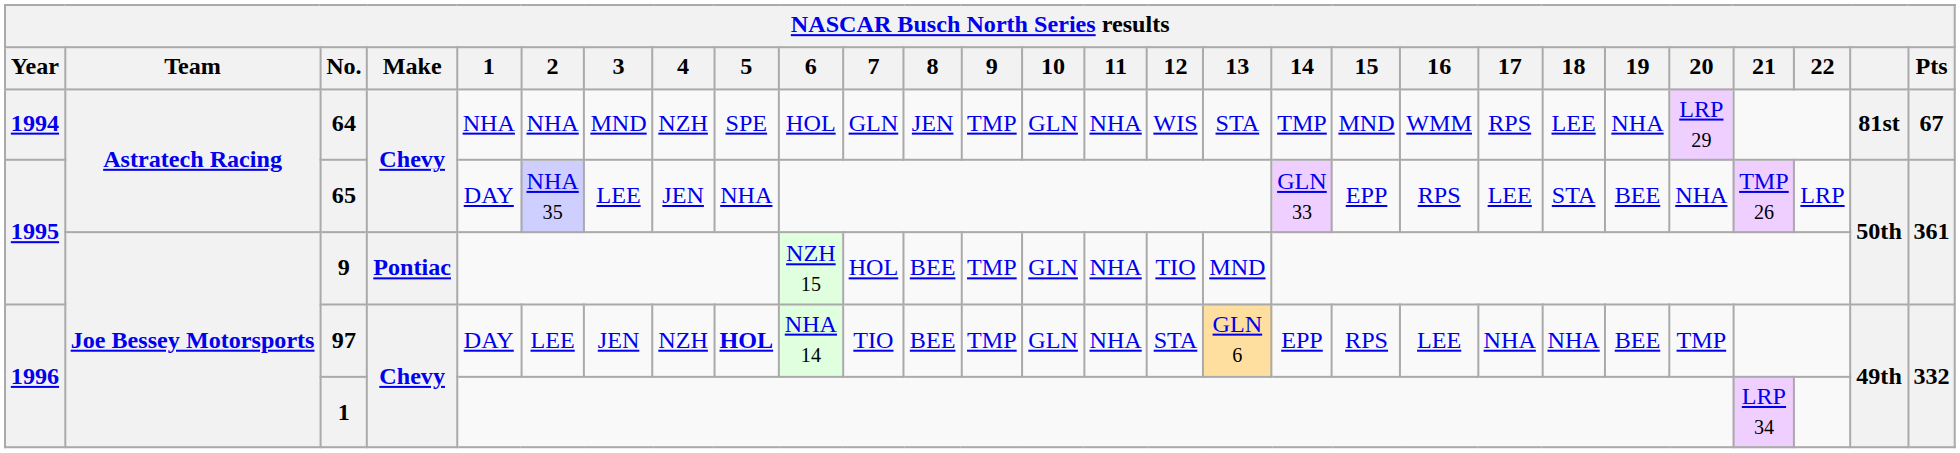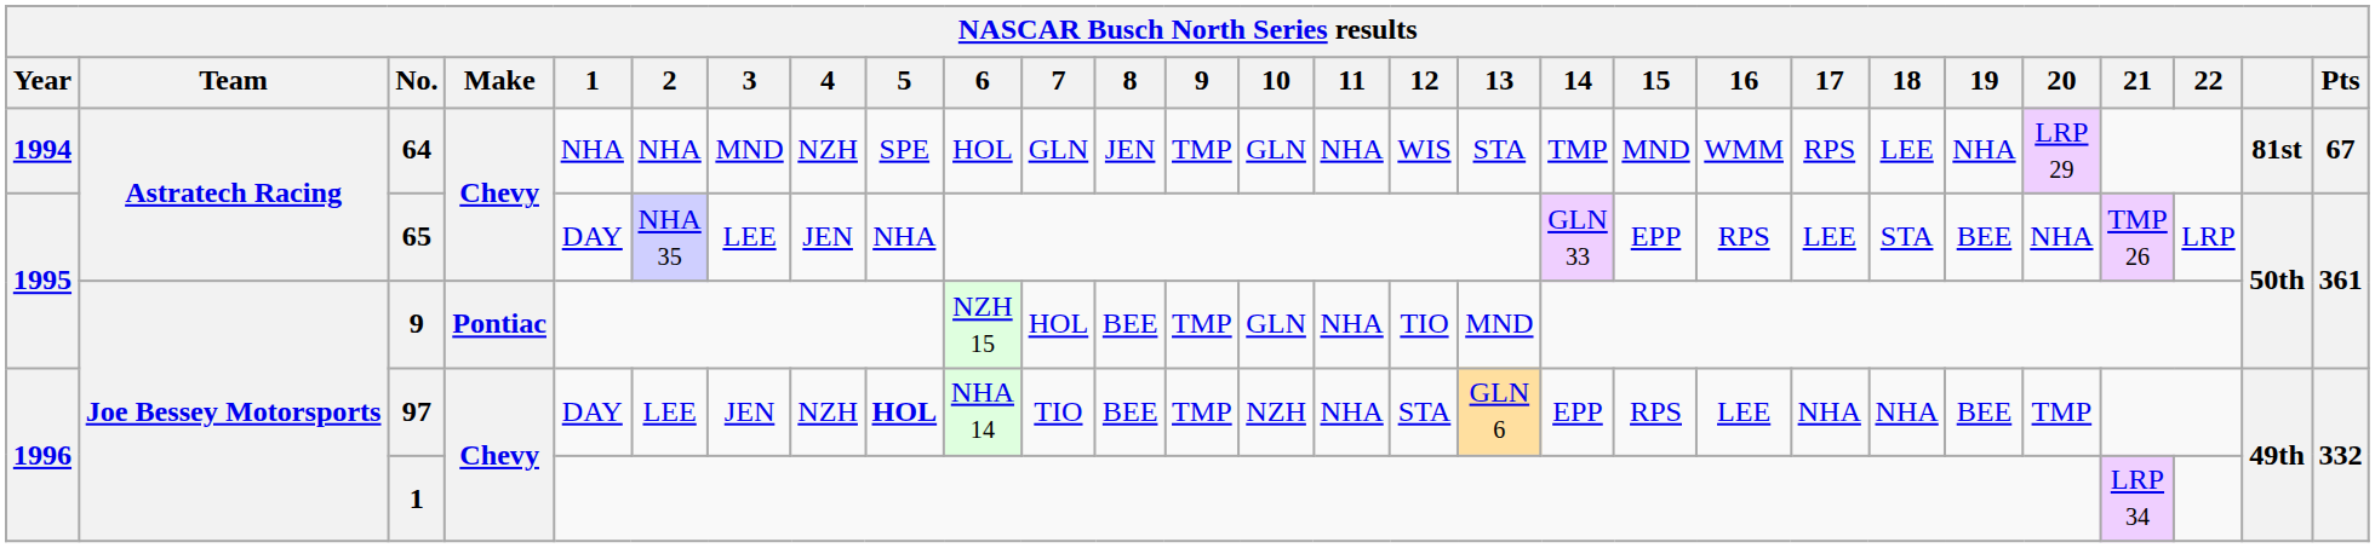 <table class="wikitable" style="text-align:center; font-size:75%">
 <tr>
 <th colspan=45><a href='#'>NASCAR Busch North Series</a> results</th>
 </tr>
 <tr>
 <th>Year</th>
 <th>Team</th>
 <th>No.</th>
 <th>Make</th>
 <th>1</th>
 <th>2</th>
 <th>3</th>
 <th>4</th>
 <th>5</th>
 <th>6</th>
 <th>7</th>
 <th>8</th>
 <th>9</th>
 <th>10</th>
 <th>11</th>
 <th>12</th>
 <th>13</th>
 <th>14</th>
 <th>15</th>
 <th>16</th>
 <th>17</th>
 <th>18</th>
 <th>19</th>
 <th>20</th>
 <th>21</th>
 <th>22</th>
 <th></th>
 <th>Pts</th>
 </tr>
 <tr>
 <th><a href='#'>1994</a></th>
 <th rowspan=2><a href='#'>Astratech Racing</a></th>
 <th>64</th>
 <th rowspan=2><a href='#'>Chevy</a></th>
 <td><a href='#'>NHA</a></td>
 <td><a href='#'>NHA</a></td>
 <td><a href='#'>MND</a></td>
 <td><a href='#'>NZH</a></td>
 <td><a href='#'>SPE</a></td>
 <td><a href='#'>HOL</a></td>
 <td><a href='#'>GLN</a></td>
 <td><a href='#'>JEN</a></td>
 <td><a href='#'>TMP</a></td>
 <td><a href='#'>GLN</a></td>
 <td><a href='#'>NHA</a></td>
 <td><a href='#'>WIS</a></td>
 <td><a href='#'>STA</a></td>
 <td><a href='#'>TMP</a></td>
 <td><a href='#'>MND</a></td>
 <td><a href='#'>WMM</a></td>
 <td><a href='#'>RPS</a></td>
 <td><a href='#'>LEE</a></td>
 <td><a href='#'>NHA</a></td>
 <td style="background:#EFCFFF;"><a href='#'>LRP</a><br><small>29</small></td>
 <td colspan=2></td>
 <th>81st</th>
 <th>67</th>
 </tr>
 <tr>
 <th rowspan=2><a href='#'>1995</a></th>
 <th>65</th>
 <td><a href='#'>DAY</a></td>
 <td style="background:#CFCFFF;"><a href='#'>NHA</a><br><small>35</small></td>
 <td><a href='#'>LEE</a></td>
 <td><a href='#'>JEN</a></td>
 <td><a href='#'>NHA</a></td>
 <td colspan=8></td>
 <td style="background:#EFCFFF;"><a href='#'>GLN</a><br><small>33</small></td>
 <td><a href='#'>EPP</a></td>
 <td><a href='#'>RPS</a></td>
 <td><a href='#'>LEE</a></td>
 <td><a href='#'>STA</a></td>
 <td><a href='#'>BEE</a></td>
 <td><a href='#'>NHA</a></td>
 <td style="background:#EFCFFF;"><a href='#'>TMP</a><br><small>26</small></td>
 <td><a href='#'>LRP</a></td>
 <th rowspan=2>50th</th>
 <th rowspan=2>361</th>
 </tr>
 <tr>
 <th rowspan=3><a href='#'>Joe Bessey Motorsports</a></th>
 <th>9</th>
 <th><a href='#'>Pontiac</a></th>
 <td colspan=5></td>
 <td style="background:#DFFFDF;"><a href='#'>NZH</a><br><small>15</small></td>
 <td><a href='#'>HOL</a></td>
 <td><a href='#'>BEE</a></td>
 <td><a href='#'>TMP</a></td>
 <td><a href='#'>GLN</a></td>
 <td><a href='#'>NHA</a></td>
 <td><a href='#'>TIO</a></td>
 <td><a href='#'>MND</a></td>
 <td colspan=9></td>
 </tr>
 <tr>
 <th rowspan=2><a href='#'>1996</a></th>
 <th>97</th>
 <th rowspan=2><a href='#'>Chevy</a></th>
 <td><a href='#'>DAY</a></td>
 <td><a href='#'>LEE</a></td>
 <td><a href='#'>JEN</a></td>
 <td><a href='#'>NZH</a></td>
 <td><strong><a href='#'>HOL</a></strong></td>
 <td style="background:#DFFFDF;"><a href='#'>NHA</a><br><small>14</small></td>
 <td><a href='#'>TIO</a></td>
 <td><a href='#'>BEE</a></td>
 <td><a href='#'>TMP</a></td>
-<td><a href='#'>GLN</a></td>
+<td><a href='#'>NZH</a></td>
 <td><a href='#'>NHA</a></td>
 <td><a href='#'>STA</a></td>
 <td style="background:#FFDF9F;"><a href='#'>GLN</a><br><small>6</small></td>
 <td><a href='#'>EPP</a></td>
 <td><a href='#'>RPS</a></td>
 <td><a href='#'>LEE</a></td>
 <td><a href='#'>NHA</a></td>
 <td><a href='#'>NHA</a></td>
 <td><a href='#'>BEE</a></td>
 <td><a href='#'>TMP</a></td>
 <td colspan=2></td>
 <th rowspan=2>49th</th>
 <th rowspan=2>332</th>
 </tr>
 <tr>
 <th>1</th>
 <td colspan=20></td>
 <td style="background:#EFCFFF;"><a href='#'>LRP</a><br><small>34</small></td>
 <td></td>
 </tr>
 </table>
